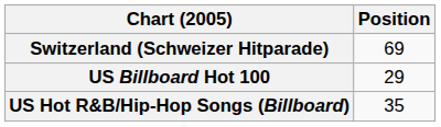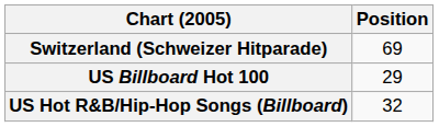 <table class="wikitable sortable plainrowheaders" style="text-align:center">
 <tr>
 <th scope="col">Chart (2005)</th>
 <th scope="col">Position</th>
 </tr>
 <tr>
 <th scope="row">Switzerland (Schweizer Hitparade)</th>
 <td>69</td>
 </tr>
 <tr>
 <th scope="row">US <em>Billboard</em> Hot 100</th>
 <td>29</td>
 </tr>
 <tr>
 <th scope="row">US Hot R&B/Hip-Hop Songs (<em>Billboard</em>)</th>
-<td>35</td>
+<td>32</td>
 </tr>
 </table>
